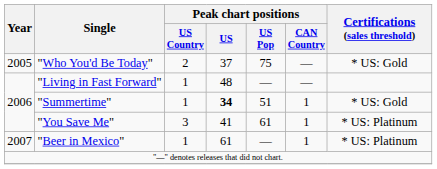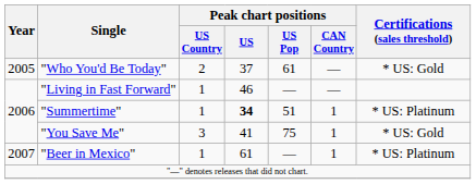 <table class="wikitable" style="text-align:center;">
 <tr>
 <th rowspan="2">Year</th>
 <th rowspan="2">Single</th>
 <th colspan="4">Peak chart positions</th>
 <th rowspan="2" style="width:8em;"><a href='#'>Certifications</a><br><small>(<a href='#'>sales threshold</a>)</small></th>
 </tr>
 <tr style="font-size:smaller;">
 <th width="45"><a href='#'>US Country</a><br></th>
 <th width="45"><a href='#'>US</a><br></th>
 <th width="45"><a href='#'>US<br>Pop</a></th>
 <th width="45"><a href='#'>CAN Country</a><br></th>
 </tr>
 <tr>
 <td>2005</td>
 <td align="left">"<a href='#'>Who You'd Be Today</a>"</td>
 <td>2</td>
 <td>37</td>
-<td>75</td>
+<td>61</td>
 <td>—</td>
 <td>* US: Gold</td>
 </tr>
 <tr>
 <td rowspan="3">2006</td>
 <td align="left">"<a href='#'>Living in Fast Forward</a>"</td>
 <td>1</td>
-<td>48</td>
+<td>46</td>
 <td>—</td>
 <td>—</td>
 <td></td>
 </tr>
 <tr>
 <td align="left">"<a href='#'>Summertime</a>"</td>
 <td>1</td>
 <td><strong>34</strong></td>
 <td>51</td>
 <td>1</td>
-<td>* US: Gold</td>
+<td>* US: Platinum</td>
 </tr>
 <tr>
 <td align="left">"<a href='#'>You Save Me</a>"</td>
 <td>3</td>
 <td>41</td>
-<td>61</td>
+<td>75</td>
 <td>1</td>
-<td>* US: Platinum</td>
+<td>* US: Gold</td>
 </tr>
 <tr>
 <td>2007</td>
 <td align="left">"<a href='#'>Beer in Mexico</a>"</td>
 <td>1</td>
 <td>61</td>
 <td>—</td>
 <td>1</td>
 <td>* US: Platinum</td>
 </tr>
 <tr>
 <td colspan="7" style="font-size:8pt">"—" denotes releases that did not chart.</td>
 </tr>
 <tr>
 </tr>
 </table>
